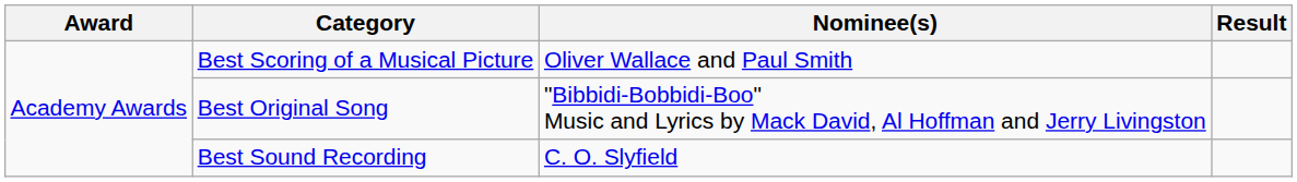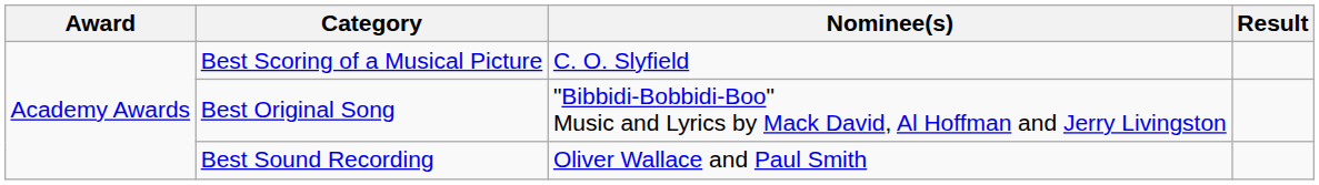 <table class="wikitable plainrowheaders">
 <tr>
 <th>Award</th>
 <th>Category</th>
 <th>Nominee(s)</th>
 <th>Result</th>
 </tr>
 <tr>
 <td rowspan="3"><a href='#'>Academy Awards</a></td>
 <td><a href='#'>Best Scoring of a Musical Picture</a></td>
-<td><a href='#'>Oliver Wallace</a> and <a href='#'>Paul Smith</a></td>
+<td><a href='#'>C. O. Slyfield</a></td>
 <td></td>
 </tr>
 <tr>
 <td><a href='#'>Best Original Song</a></td>
 <td>"<a href='#'>Bibbidi-Bobbidi-Boo</a>"<br>Music and Lyrics by <a href='#'>Mack David</a>, <a href='#'>Al Hoffman</a> and <a href='#'>Jerry Livingston</a></td>
 <td></td>
 </tr>
 <tr>
 <td><a href='#'>Best Sound Recording</a></td>
-<td><a href='#'>C. O. Slyfield</a></td>
+<td><a href='#'>Oliver Wallace</a> and <a href='#'>Paul Smith</a></td>
 <td></td>
 </tr>
 </table>
